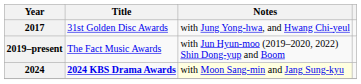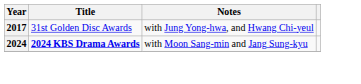 <table class="wikitable plainrowheaders">
 <tr>
 <th scope="col">Year</th>
 <th scope="col">Title</th>
 <th scope="col">Notes</th>
 <th scope="col" class="unsortable"></th>
 </tr>
 <tr>
 <th scope="row">2017</th>
 <td><a href='#'>31st Golden Disc Awards</a></td>
 <td>with  <a href='#'>Jung Yong-hwa</a>, and <a href='#'>Hwang Chi-yeul</a></td>
 <td></td>
 </tr>
 <tr>
-<th scope="row">2019–present</th>
-<td><a href='#'>The Fact Music Awards</a></td>
-<td>with <a href='#'>Jun Hyun-moo</a> (2019–2020, 2022)<br> <a href='#'>Shin Dong-yup</a> and <a href='#'>Boom</a></td>
-<td></td>
-</tr>
-<tr>
 <th scope="row">2024</th>
 <td><strong><a href='#'>2024 KBS Drama Awards</a></strong></td>
-<td style="background: lightyellow;">with <a href='#'>Moon Sang-min</a> and <a href='#'>Jang Sung-kyu</a></td>
+<td>with <a href='#'>Moon Sang-min</a> and <a href='#'>Jang Sung-kyu</a></td>
 <td style="text-align:center"></td>
 </tr>
 <tr>
 </tr>
 </table>
